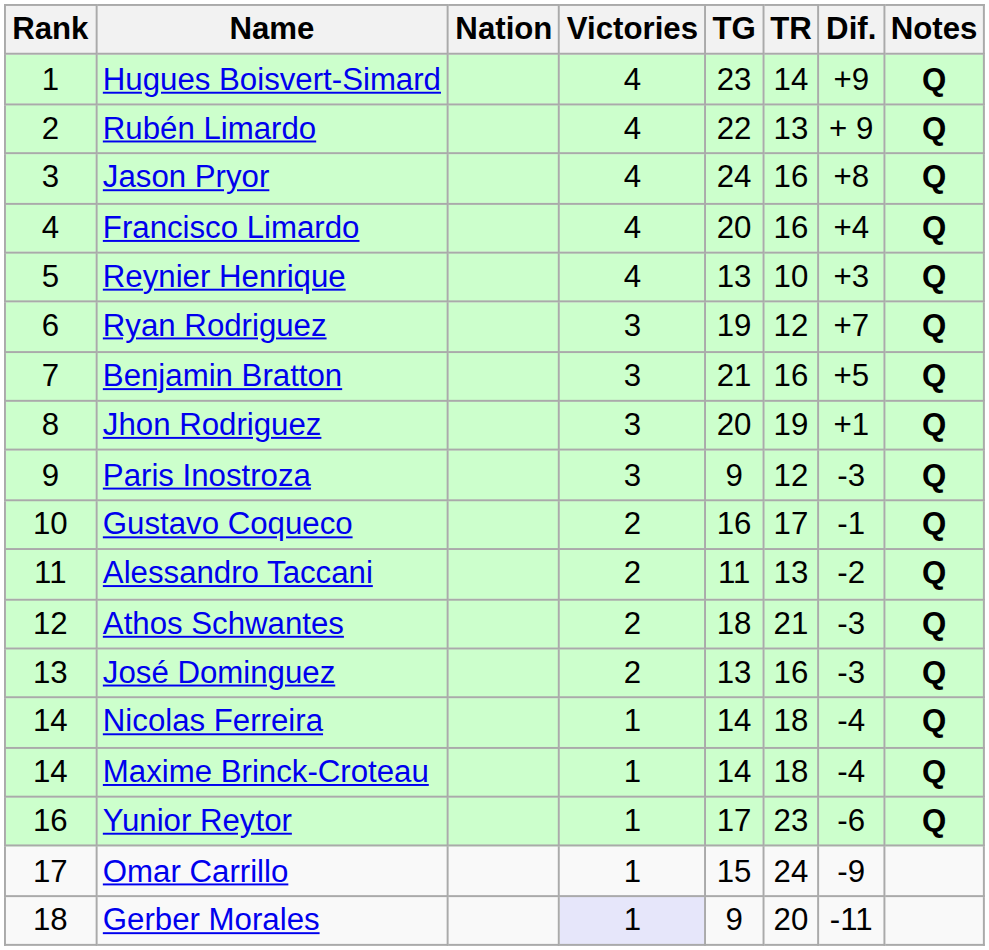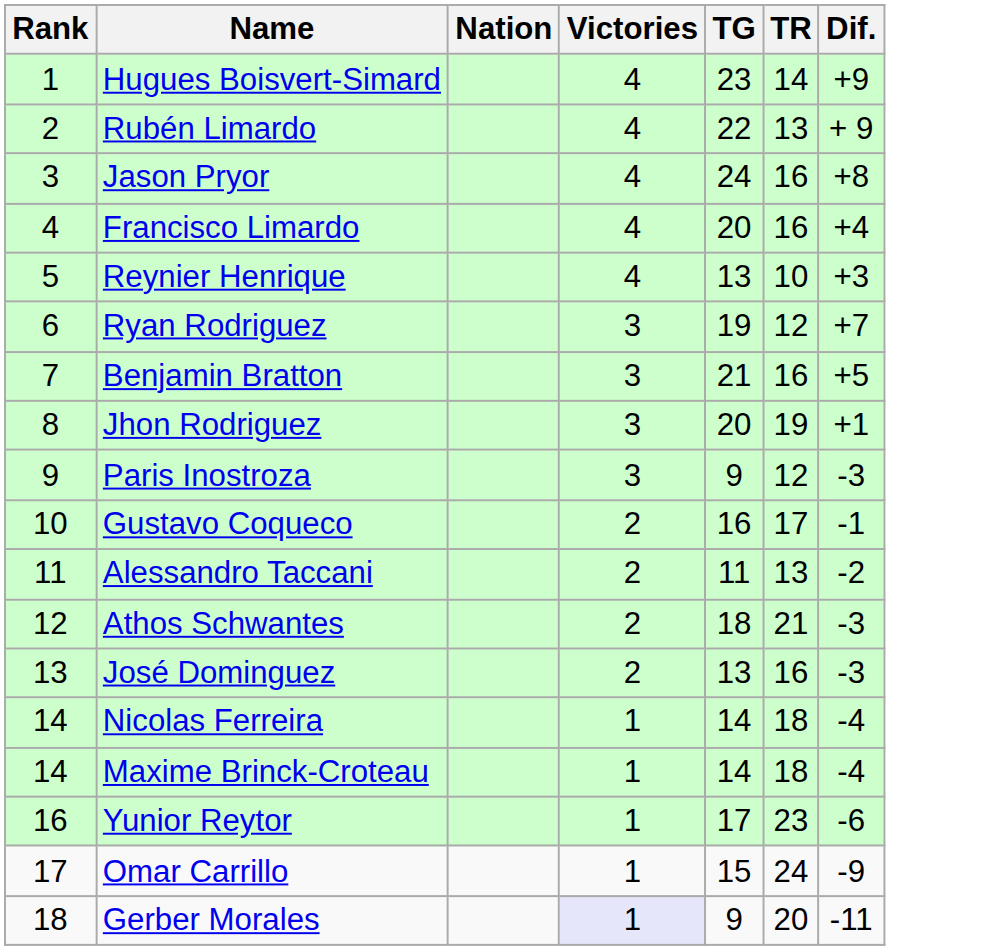 <table class="wikitable sortable" style="text-align:center">
 <tr>
 <th>Rank</th>
 <th>Name</th>
 <th>Nation</th>
 <th>Victories</th>
 <th>TG</th>
 <th>TR</th>
 <th>Dif.</th>
-<th>Notes</th>
 </tr>
 <tr style="background:#cfc">
 <td>1</td>
 <td align=left><a href='#'>Hugues Boisvert-Simard</a></td>
 <td align=left></td>
 <td>4</td>
 <td>23</td>
 <td>14</td>
 <td>+9</td>
-<td><strong>Q</strong></td>
 </tr>
 <tr style="background:#cfc">
 <td>2</td>
 <td align=left><a href='#'>Rubén Limardo</a></td>
 <td align=left></td>
 <td>4</td>
 <td>22</td>
 <td>13</td>
 <td>+ 9</td>
-<td><strong>Q</strong></td>
 </tr>
 <tr style="background:#cfc">
 <td>3</td>
 <td align=left><a href='#'>Jason Pryor</a></td>
 <td align=left></td>
 <td>4</td>
 <td>24</td>
 <td>16</td>
 <td>+8</td>
-<td><strong>Q</strong></td>
 </tr>
 <tr style="background:#cfc">
 <td>4</td>
 <td align=left><a href='#'>Francisco Limardo</a></td>
 <td align=left></td>
 <td>4</td>
 <td>20</td>
 <td>16</td>
 <td>+4</td>
-<td><strong>Q</strong></td>
 </tr>
 <tr style="background:#cfc">
 <td>5</td>
 <td align=left><a href='#'>Reynier Henrique</a></td>
 <td align=left></td>
 <td>4</td>
 <td>13</td>
 <td>10</td>
 <td>+3</td>
-<td><strong>Q</strong></td>
 </tr>
 <tr style="background:#cfc">
 <td>6</td>
 <td align=left><a href='#'>Ryan Rodriguez</a></td>
 <td align=left></td>
 <td>3</td>
 <td>19</td>
 <td>12</td>
 <td>+7</td>
-<td><strong>Q</strong></td>
 </tr>
 <tr style="background:#cfc">
 <td>7</td>
 <td align=left><a href='#'>Benjamin Bratton</a></td>
 <td align=left></td>
 <td>3</td>
 <td>21</td>
 <td>16</td>
 <td>+5</td>
-<td><strong>Q</strong></td>
 </tr>
 <tr style="background:#cfc">
 <td>8</td>
 <td align=left><a href='#'>Jhon Rodriguez</a></td>
 <td align=left></td>
 <td>3</td>
 <td>20</td>
 <td>19</td>
 <td>+1</td>
-<td><strong>Q</strong></td>
 </tr>
 <tr style="background:#cfc">
 <td>9</td>
 <td align=left><a href='#'>Paris Inostroza</a></td>
 <td align=left></td>
 <td>3</td>
 <td>9</td>
 <td>12</td>
 <td>-3</td>
-<td><strong>Q</strong></td>
 </tr>
 <tr style="background:#cfc">
 <td>10</td>
 <td align=left><a href='#'>Gustavo Coqueco</a></td>
 <td align=left></td>
 <td>2</td>
 <td>16</td>
 <td>17</td>
 <td>-1</td>
-<td><strong>Q</strong></td>
 </tr>
 <tr style="background:#cfc">
 <td>11</td>
 <td align=left><a href='#'>Alessandro Taccani</a></td>
 <td align=left></td>
 <td>2</td>
 <td>11</td>
 <td>13</td>
 <td>-2</td>
-<td><strong>Q</strong></td>
 </tr>
 <tr style="background:#cfc">
 <td>12</td>
 <td align=left><a href='#'>Athos Schwantes</a></td>
 <td align=left></td>
 <td>2</td>
 <td>18</td>
 <td>21</td>
 <td>-3</td>
-<td><strong>Q</strong></td>
 </tr>
 <tr style="background:#cfc">
 <td>13</td>
 <td align=left><a href='#'>José Dominguez</a></td>
 <td align=left></td>
 <td>2</td>
 <td>13</td>
 <td>16</td>
 <td>-3</td>
-<td><strong>Q</strong></td>
 </tr>
 <tr style="background:#cfc">
 <td>14</td>
 <td align=left><a href='#'>Nicolas Ferreira</a></td>
 <td align=left></td>
 <td>1</td>
 <td>14</td>
 <td>18</td>
 <td>-4</td>
-<td><strong>Q</strong></td>
 </tr>
 <tr style="background:#cfc">
 <td>14</td>
 <td align=left><a href='#'>Maxime Brinck-Croteau</a></td>
 <td align=left></td>
 <td>1</td>
 <td>14</td>
 <td>18</td>
 <td>-4</td>
-<td><strong>Q</strong></td>
 </tr>
 <tr style="background:#cfc">
 <td>16</td>
 <td align=left><a href='#'>Yunior Reytor</a></td>
 <td align=left></td>
 <td>1</td>
 <td>17</td>
 <td>23</td>
 <td>-6</td>
-<td><strong>Q</strong></td>
 </tr>
 <tr>
 <td>17</td>
 <td align=left><a href='#'>Omar Carrillo</a></td>
 <td align=left></td>
 <td>1</td>
 <td>15</td>
 <td>24</td>
 <td>-9</td>
-<td></td>
 </tr>
 <tr>
 <td>18</td>
 <td align=left><a href='#'>Gerber Morales</a></td>
 <td align=left></td>
 <td style="background: lavender;">1</td>
 <td>9</td>
 <td>20</td>
 <td>-11</td>
-<td></td>
 </tr>
 </table>
